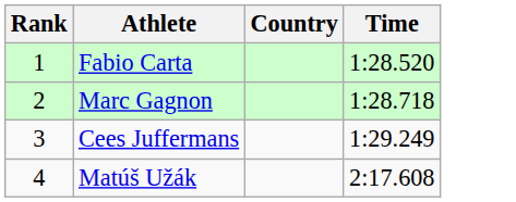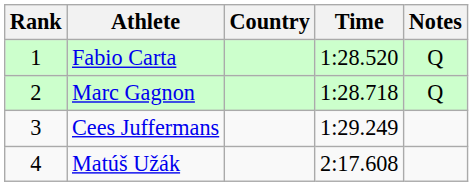 <table class="wikitable sortable" style="text-align:center">
 <tr>
 <th>Rank</th>
 <th>Athlete</th>
 <th>Country</th>
 <th>Time</th>
+<th>Notes</th>
 </tr>
 <tr bgcolor=ccffcc>
 <td>1</td>
 <td align=left><a href='#'>Fabio Carta</a></td>
 <td align=left></td>
 <td>1:28.520</td>
+<td>Q</td>
 </tr>
 <tr bgcolor=ccffcc>
 <td>2</td>
 <td align=left><a href='#'>Marc Gagnon</a></td>
 <td align=left></td>
 <td>1:28.718</td>
+<td>Q</td>
 </tr>
 <tr>
 <td>3</td>
 <td align=left><a href='#'>Cees Juffermans</a></td>
 <td align=left></td>
 <td>1:29.249</td>
+<td></td>
 </tr>
 <tr>
 <td>4</td>
 <td align=left><a href='#'>Matúš Užák</a></td>
 <td align=left></td>
 <td>2:17.608</td>
+<td></td>
 </tr>
 </table>
